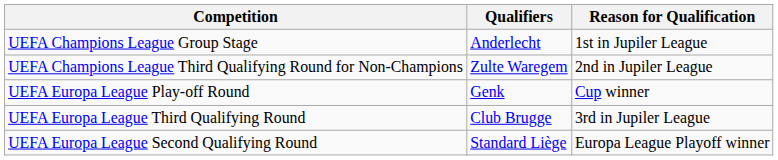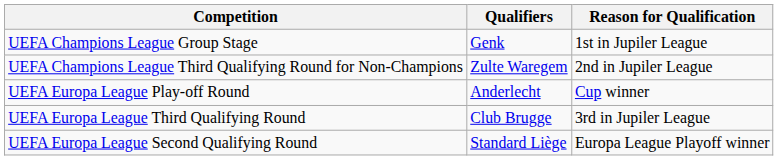 <table class="wikitable">
 <tr>
 <th>Competition</th>
 <th>Qualifiers</th>
 <th>Reason for Qualification</th>
 </tr>
 <tr>
 <td><a href='#'>UEFA Champions League</a> Group Stage</td>
-<td><a href='#'>Anderlecht</a></td>
+<td><a href='#'>Genk</a></td>
 <td>1st in Jupiler League</td>
 </tr>
 <tr>
 <td><a href='#'>UEFA Champions League</a> Third Qualifying Round for Non-Champions</td>
 <td><a href='#'>Zulte Waregem</a></td>
 <td>2nd in Jupiler League</td>
 </tr>
 <tr>
 <td><a href='#'>UEFA Europa League</a> Play-off Round</td>
-<td><a href='#'>Genk</a></td>
+<td><a href='#'>Anderlecht</a></td>
 <td><a href='#'>Cup</a> winner</td>
 </tr>
 <tr>
 <td><a href='#'>UEFA Europa League</a> Third Qualifying Round</td>
 <td><a href='#'>Club Brugge</a></td>
 <td>3rd in Jupiler League</td>
 </tr>
 <tr>
 <td><a href='#'>UEFA Europa League</a> Second Qualifying Round</td>
 <td><a href='#'>Standard Liège</a></td>
 <td>Europa League Playoff winner</td>
 </tr>
 </table>
